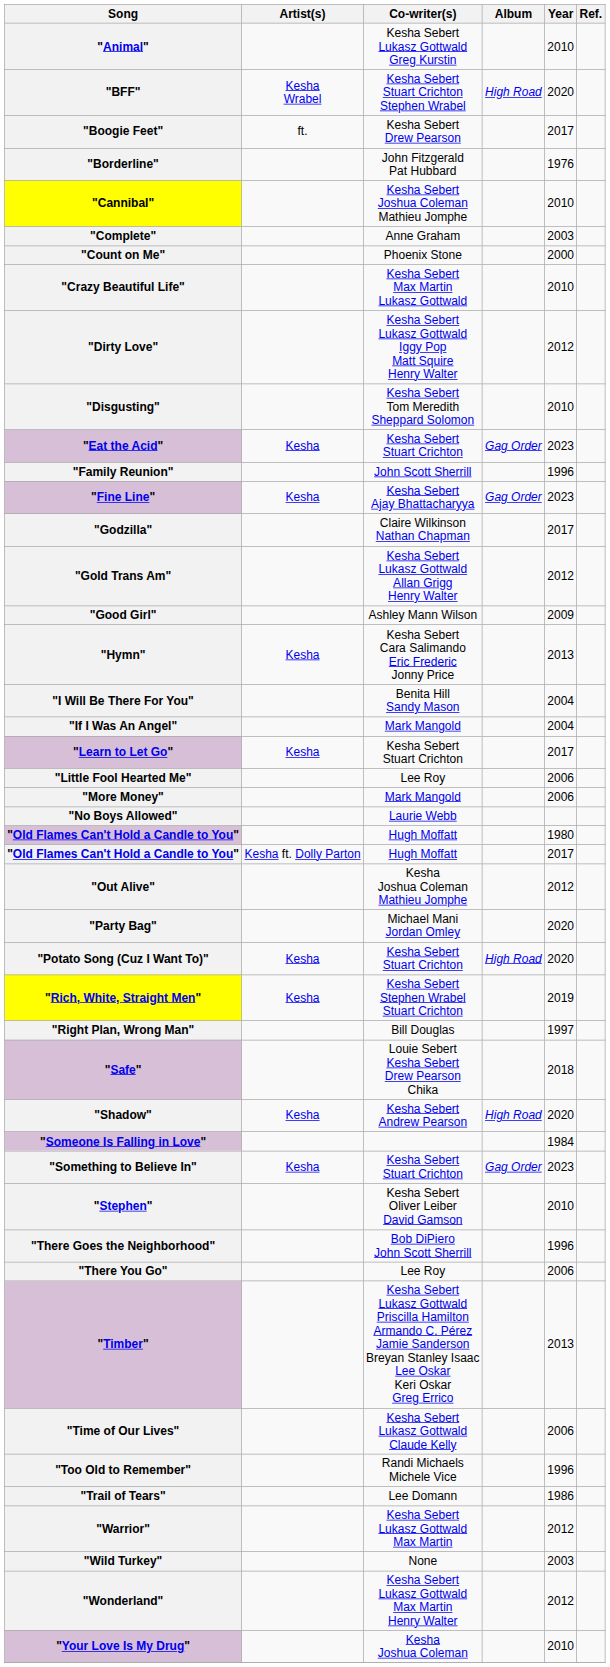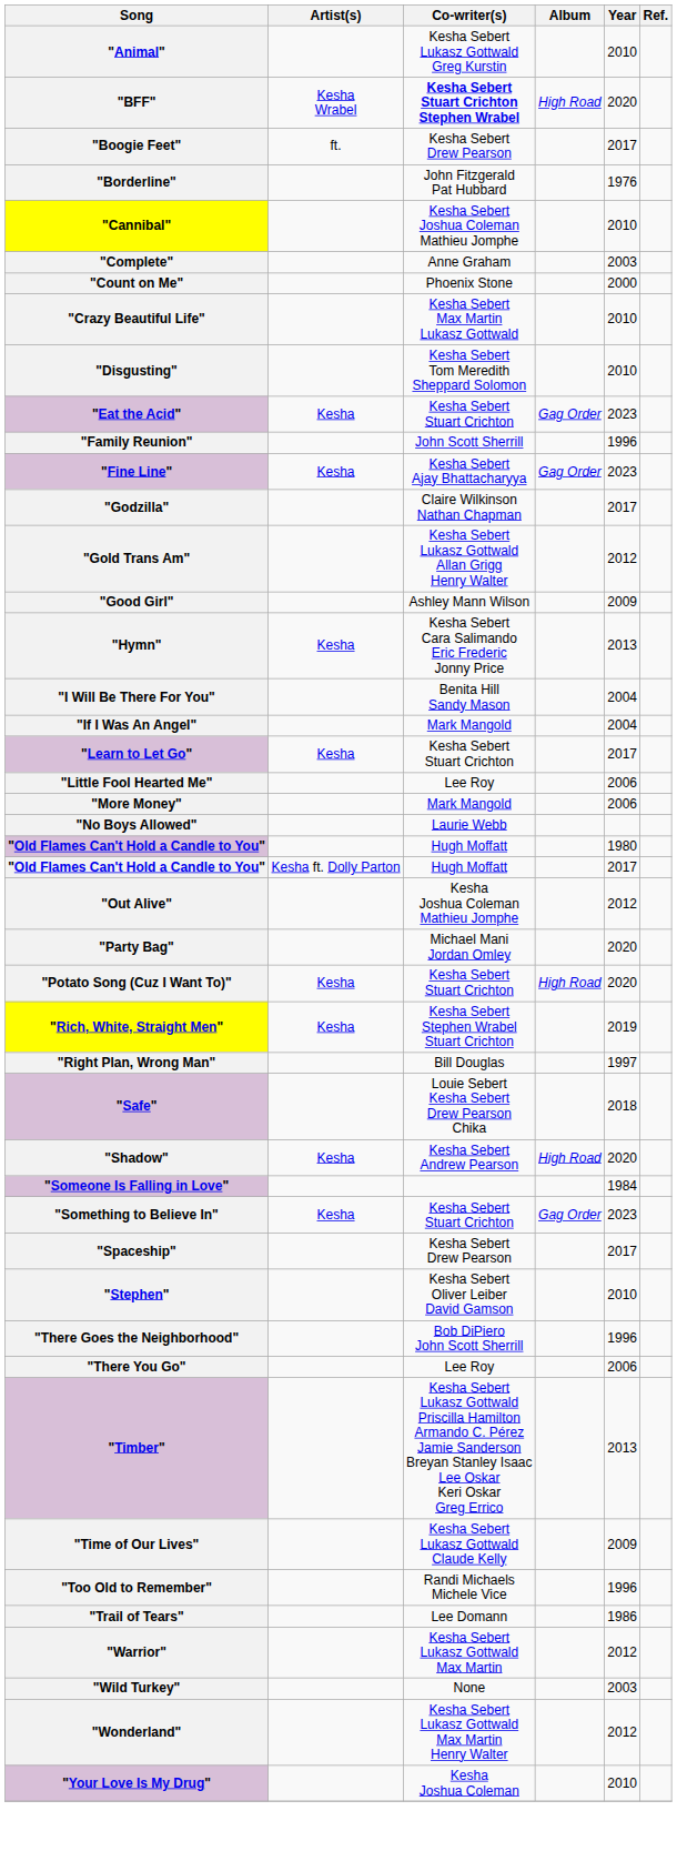 <table class="wikitable sortable plainrowheaders" style="text-align:center;">
 <tr>
 <th scope="col">Song</th>
 <th scope="col">Artist(s)</th>
 <th scope="col" class="unsortable">Co-writer(s)</th>
 <th scope="col" data-sort-type="text">Album</th>
 <th scope="col">Year</th>
 <th scope="col" class="unsortable">Ref.</th>
 </tr>
 <tr>
 <th scope=row> "<a href='#'>Animal</a>"</th>
 <td></td>
 <td>Kesha Sebert<br><a href='#'>Lukasz Gottwald</a><br><a href='#'>Greg Kurstin</a></td>
 <td></td>
 <td>2010</td>
 <td></td>
 </tr>
 <tr>
 <th scope="row">"BFF"</th>
 <td><a href='#'>Kesha</a><br><a href='#'>Wrabel</a></td>
-<td><a href='#'>Kesha Sebert</a><br><a href='#'>Stuart Crichton</a><br><a href='#'>Stephen Wrabel</a></td>
+<td><strong><a href='#'>Kesha Sebert</a><br><a href='#'>Stuart Crichton</a><br><a href='#'>Stephen Wrabel</a></strong></td>
 <td><em><a href='#'>High Road</a></em></td>
 <td>2020</td>
 <td></td>
 </tr>
 <tr>
 <th scope=row> "Boogie Feet"</th>
 <td> ft. </td>
 <td>Kesha Sebert<br><a href='#'>Drew Pearson</a></td>
 <td></td>
 <td>2017</td>
 <td></td>
 </tr>
 <tr>
 <th scope=row> "Borderline"</th>
 <td></td>
 <td>John Fitzgerald<br>Pat Hubbard</td>
 <td></td>
 <td>1976</td>
 <td></td>
 </tr>
 <tr>
 <th scope="row" style="background-color:#ffff00">"Cannibal" </th>
 <td></td>
 <td><a href='#'>Kesha Sebert</a><br><a href='#'>Joshua Coleman</a><br>Mathieu Jomphe</td>
 <td></td>
 <td>2010</td>
 <td></td>
 </tr>
 <tr>
 <th scope="row"> "Complete"</th>
 <td></td>
 <td>Anne Graham</td>
 <td></td>
 <td>2003</td>
 <td></td>
 </tr>
 <tr>
 <th scope="row"> "Count on Me"</th>
 <td></td>
 <td>Phoenix Stone</td>
 <td></td>
 <td>2000</td>
 <td></td>
 </tr>
 <tr>
 <th scope="row"> "Crazy Beautiful Life"</th>
 <td></td>
 <td><a href='#'>Kesha Sebert</a><br><a href='#'>Max Martin</a><br><a href='#'>Lukasz Gottwald</a></td>
 <td></td>
 <td>2010</td>
-<td></td>
-</tr>
-<tr>
-<th scope="row"> "Dirty Love"</th>
-<td></td>
-<td><a href='#'>Kesha Sebert</a><br><a href='#'>Lukasz Gottwald</a><br><a href='#'>Iggy Pop</a><br><a href='#'>Matt Squire</a><br><a href='#'>Henry Walter</a></td>
-<td></td>
-<td>2012</td>
 <td></td>
 </tr>
 <tr>
 <th scope="row"> "Disgusting"</th>
 <td></td>
 <td><a href='#'>Kesha Sebert</a><br>Tom Meredith<br><a href='#'>Sheppard Solomon</a></td>
 <td></td>
 <td>2010</td>
 <td></td>
 </tr>
 <tr>
 <th scope="row" style="background-color:#D8BFD8">"<a href='#'>Eat the Acid</a>"</th>
 <td><a href='#'>Kesha</a></td>
 <td><a href='#'>Kesha Sebert</a><br><a href='#'>Stuart Crichton</a></td>
 <td><em><a href='#'>Gag Order</a></em></td>
 <td>2023</td>
 <td></td>
 </tr>
 <tr>
 <th scope="row"> "Family Reunion"</th>
 <td></td>
 <td><a href='#'>John Scott Sherrill</a></td>
 <td></td>
 <td>1996</td>
 <td></td>
 </tr>
 <tr>
 <th scope="row" style="background-color:#D8BFD8">"<a href='#'>Fine Line</a>"</th>
 <td><a href='#'>Kesha</a></td>
 <td><a href='#'>Kesha Sebert</a><br><a href='#'>Ajay Bhattacharyya</a></td>
 <td><em><a href='#'>Gag Order</a></em></td>
 <td>2023</td>
 <td></td>
 </tr>
 <tr>
 <th scope="row"> "Godzilla"</th>
 <td></td>
 <td>Claire Wilkinson<br><a href='#'>Nathan Chapman</a></td>
 <td></td>
 <td>2017</td>
 <td></td>
 </tr>
 <tr>
 <th scope="row"> "Gold Trans Am"</th>
 <td></td>
 <td><a href='#'>Kesha Sebert</a><br><a href='#'>Lukasz Gottwald</a><br><a href='#'>Allan Grigg</a><br><a href='#'>Henry Walter</a></td>
 <td></td>
 <td>2012</td>
 <td></td>
 </tr>
 <tr>
 <th scope="row"> "Good Girl"</th>
 <td></td>
 <td>Ashley Mann Wilson</td>
 <td></td>
 <td>2009</td>
 <td></td>
 </tr>
 <tr>
 <th scope="row">"Hymn"</th>
 <td><a href='#'>Kesha</a></td>
 <td>Kesha Sebert <br> Cara Salimando <br> <a href='#'>Eric Frederic</a> <br> Jonny Price</td>
 <td></td>
 <td>2013</td>
 <td></td>
 </tr>
 <tr>
 <th scope="row"> "I Will Be There For You"</th>
 <td></td>
 <td>Benita Hill<br><a href='#'>Sandy Mason</a></td>
 <td></td>
 <td>2004</td>
 <td></td>
 </tr>
 <tr>
 <th scope="row"> "If I Was An Angel"</th>
 <td></td>
 <td><a href='#'>Mark Mangold</a></td>
 <td></td>
 <td>2004</td>
 <td></td>
 </tr>
 <tr>
 <th scope="row" style="background-color:#D8BFD8">"<a href='#'>Learn to Let Go</a>" </th>
 <td><a href='#'>Kesha</a></td>
 <td>Kesha Sebert <br> Stuart Crichton</td>
 <td></td>
 <td>2017</td>
 <td></td>
 </tr>
 <tr>
 <th scope=row> "Little Fool Hearted Me"</th>
 <td></td>
 <td>Lee Roy</td>
 <td></td>
 <td>2006</td>
 <td></td>
 </tr>
 <tr>
 <th scope="row"> "More Money"</th>
 <td></td>
 <td><a href='#'>Mark Mangold</a></td>
 <td></td>
 <td>2006</td>
 <td></td>
 </tr>
 <tr>
 <th scope="row"> "No Boys Allowed"</th>
 <td></td>
 <td><a href='#'>Laurie Webb</a></td>
 <td></td>
 <td></td>
 <td></td>
 </tr>
 <tr>
 <th scope="row" style="background-color:#D8BFD8">"<a href='#'>Old Flames Can't Hold a Candle to You</a>" </th>
 <td></td>
 <td><a href='#'>Hugh Moffatt</a></td>
 <td></td>
 <td>1980</td>
 <td></td>
 </tr>
 <tr>
 <th scope="row">"<a href='#'>Old Flames Can't Hold a Candle to You</a>"</th>
 <td><a href='#'>Kesha</a> ft. <a href='#'>Dolly Parton</a></td>
 <td><a href='#'>Hugh Moffatt</a></td>
 <td></td>
 <td>2017</td>
 <td></td>
 </tr>
 <tr>
 <th scope="row"> "Out Alive"</th>
 <td></td>
 <td>Kesha<br>Joshua Coleman<br><a href='#'>Mathieu Jomphe</a></td>
 <td></td>
 <td>2012</td>
 <td></td>
 </tr>
 <tr>
 <th scope="row"> "Party Bag"</th>
 <td></td>
 <td>Michael Mani<br><a href='#'>Jordan Omley</a></td>
 <td></td>
 <td>2020</td>
 <td></td>
 </tr>
 <tr>
 <th scope="row">"Potato Song (Cuz I Want To)"</th>
 <td><a href='#'>Kesha</a></td>
 <td><a href='#'>Kesha Sebert</a><br><a href='#'>Stuart Crichton</a></td>
 <td><em><a href='#'>High Road</a></em></td>
 <td>2020</td>
 <td></td>
 </tr>
 <tr>
 <th scope="row" style="background-color:#ffff00">"<a href='#'>Rich, White, Straight Men</a>"</th>
 <td><a href='#'>Kesha</a></td>
 <td><a href='#'>Kesha Sebert</a><br><a href='#'>Stephen Wrabel</a><br><a href='#'>Stuart Crichton</a></td>
 <td></td>
 <td>2019</td>
 <td></td>
 </tr>
 <tr>
 <th scope="row"> "Right Plan, Wrong Man"</th>
 <td></td>
 <td>Bill Douglas</td>
 <td></td>
 <td>1997</td>
 <td></td>
 </tr>
 <tr>
 <th scope="row" style="background-color:#D8BFD8">"<a href='#'>Safe</a>" </th>
 <td></td>
 <td>Louie Sebert<br><a href='#'>Kesha Sebert</a><br><a href='#'>Drew Pearson</a><br>Chika</td>
 <td></td>
 <td>2018</td>
 <td></td>
 </tr>
 <tr>
 <th scope="row">"Shadow"</th>
 <td><a href='#'>Kesha</a></td>
 <td><a href='#'>Kesha Sebert</a><br><a href='#'>Andrew Pearson</a></td>
 <td><em><a href='#'>High Road</a></em></td>
 <td>2020</td>
 <td></td>
 </tr>
 <tr>
 <th scope="row" style="background-color:#D8BFD8">"<a href='#'>Someone Is Falling in Love</a>" </th>
 <td></td>
 <td></td>
 <td></td>
 <td>1984</td>
 <td></td>
 </tr>
 <tr>
 <th scope="row">"Something to Believe In"</th>
 <td><a href='#'>Kesha</a></td>
 <td><a href='#'>Kesha Sebert</a><br><a href='#'>Stuart Crichton</a></td>
 <td><em><a href='#'>Gag Order</a></em></td>
 <td>2023</td>
 <td></td>
 </tr>
 <tr>
+<th scope="row"> "Spaceship"</th>
+<td></td>
+<td>Kesha Sebert<br>Drew Pearson</td>
+<td></td>
+<td>2017</td>
+<td></td>
+</tr>
+<tr>
 <th scope=row> "<a href='#'>Stephen</a>"</th>
 <td></td>
 <td>Kesha Sebert<br>Oliver Leiber<br><a href='#'>David Gamson</a></td>
 <td></td>
 <td>2010</td>
 <td></td>
 </tr>
 <tr>
 <th scope=row> "There Goes the Neighborhood"</th>
 <td></td>
 <td><a href='#'>Bob DiPiero</a><br><a href='#'>John Scott Sherrill</a></td>
 <td></td>
 <td>1996</td>
 <td></td>
 </tr>
 <tr>
 <th scope=row> "There You Go"</th>
 <td></td>
 <td>Lee Roy</td>
 <td></td>
 <td>2006</td>
 <td></td>
 </tr>
 <tr>
 <th scope="row" style="background-color:#D8BFD8">"<a href='#'>Timber</a>" </th>
 <td></td>
 <td><a href='#'>Kesha Sebert</a><br><a href='#'>Lukasz Gottwald</a><br><a href='#'>Priscilla Hamilton</a><br><a href='#'>Armando C. Pérez</a><br><a href='#'>Jamie Sanderson</a><br>Breyan Stanley Isaac<br><a href='#'>Lee Oskar</a><br>Keri Oskar<br><a href='#'>Greg Errico</a></td>
 <td></td>
 <td>2013</td>
 <td></td>
 </tr>
 <tr>
 <th scope="row">"Time of Our Lives"</th>
 <td></td>
 <td><a href='#'>Kesha Sebert</a><br><a href='#'>Lukasz Gottwald</a><br><a href='#'>Claude Kelly</a></td>
 <td></td>
-<td>2006</td>
+<td>2009</td>
 <td></td>
 </tr>
 <tr>
 <th scope="row">"Too Old to Remember"</th>
 <td></td>
 <td>Randi Michaels<br>Michele Vice</td>
 <td></td>
 <td>1996</td>
 <td></td>
 </tr>
 <tr>
 <th scope="row">"Trail of Tears"</th>
 <td></td>
 <td>Lee Domann</td>
 <td></td>
 <td>1986</td>
 <td></td>
 </tr>
 <tr>
 <th scope="row"> "Warrior"</th>
 <td></td>
 <td><a href='#'>Kesha Sebert</a><br><a href='#'>Lukasz Gottwald</a><br><a href='#'>Max Martin</a></td>
 <td></td>
 <td>2012</td>
 <td></td>
 </tr>
 <tr>
 <th scope="row"> "Wild Turkey"</th>
 <td></td>
 <td>None</td>
 <td></td>
 <td>2003</td>
 <td></td>
 </tr>
 <tr>
 <th scope="row"> "Wonderland"</th>
 <td></td>
 <td><a href='#'>Kesha Sebert</a><br><a href='#'>Lukasz Gottwald</a><br><a href='#'>Max Martin</a><br><a href='#'>Henry Walter</a></td>
 <td></td>
 <td>2012</td>
 <td></td>
 </tr>
 <tr>
 <th scope="row" style="background-color:#D8BFD8"> "<a href='#'>Your Love Is My Drug</a>" </th>
 <td></td>
 <td><a href='#'>Kesha</a><br><a href='#'>Joshua Coleman</a></td>
 <td></td>
 <td>2010</td>
 <td></td>
 </tr>
 <tr>
 </tr>
 </table>
